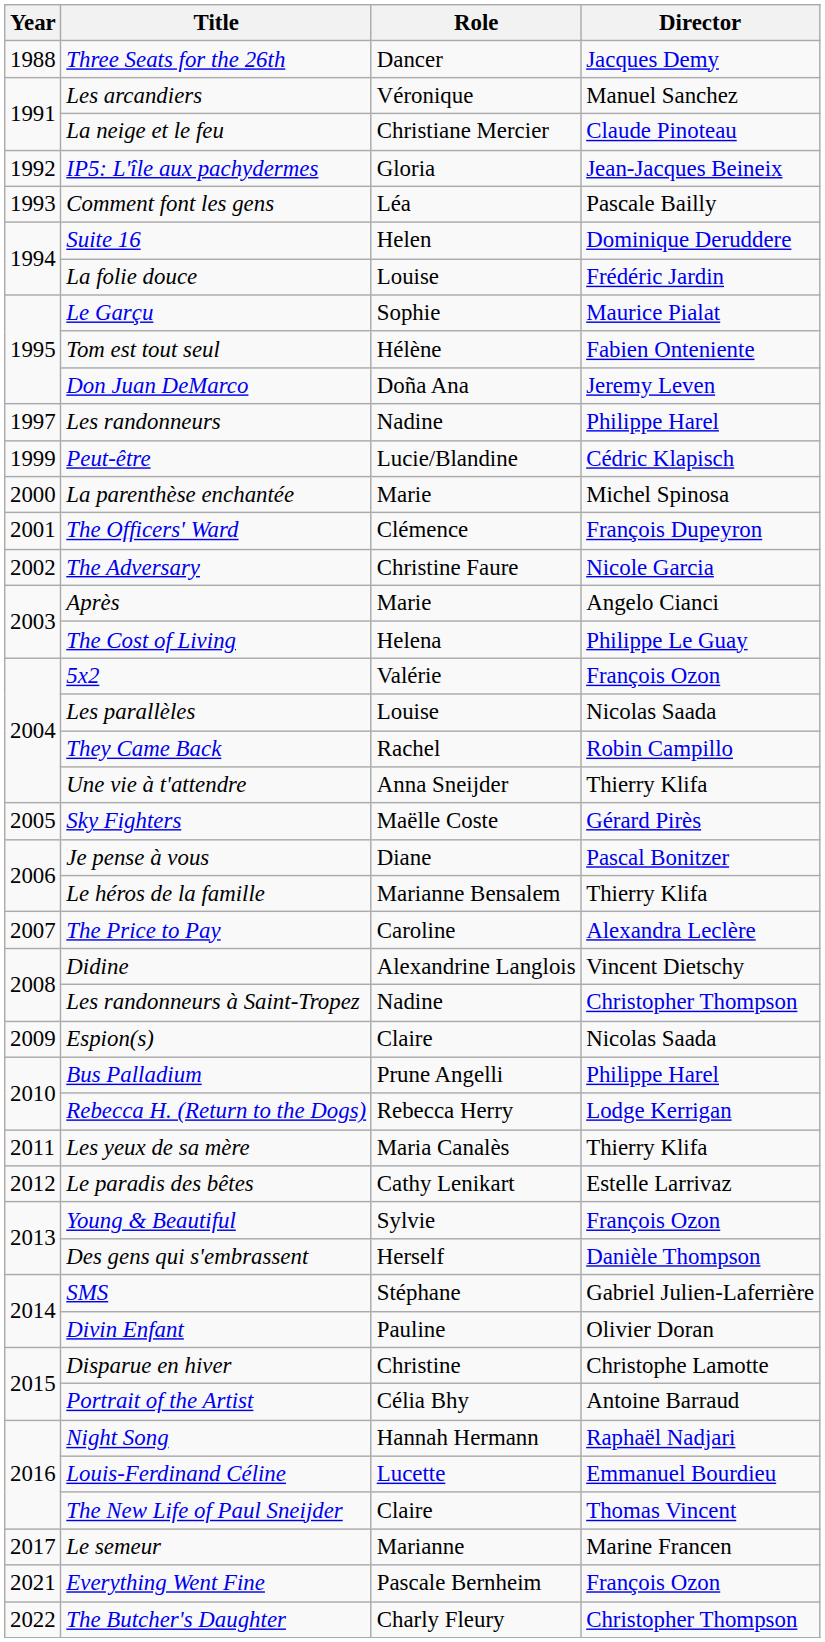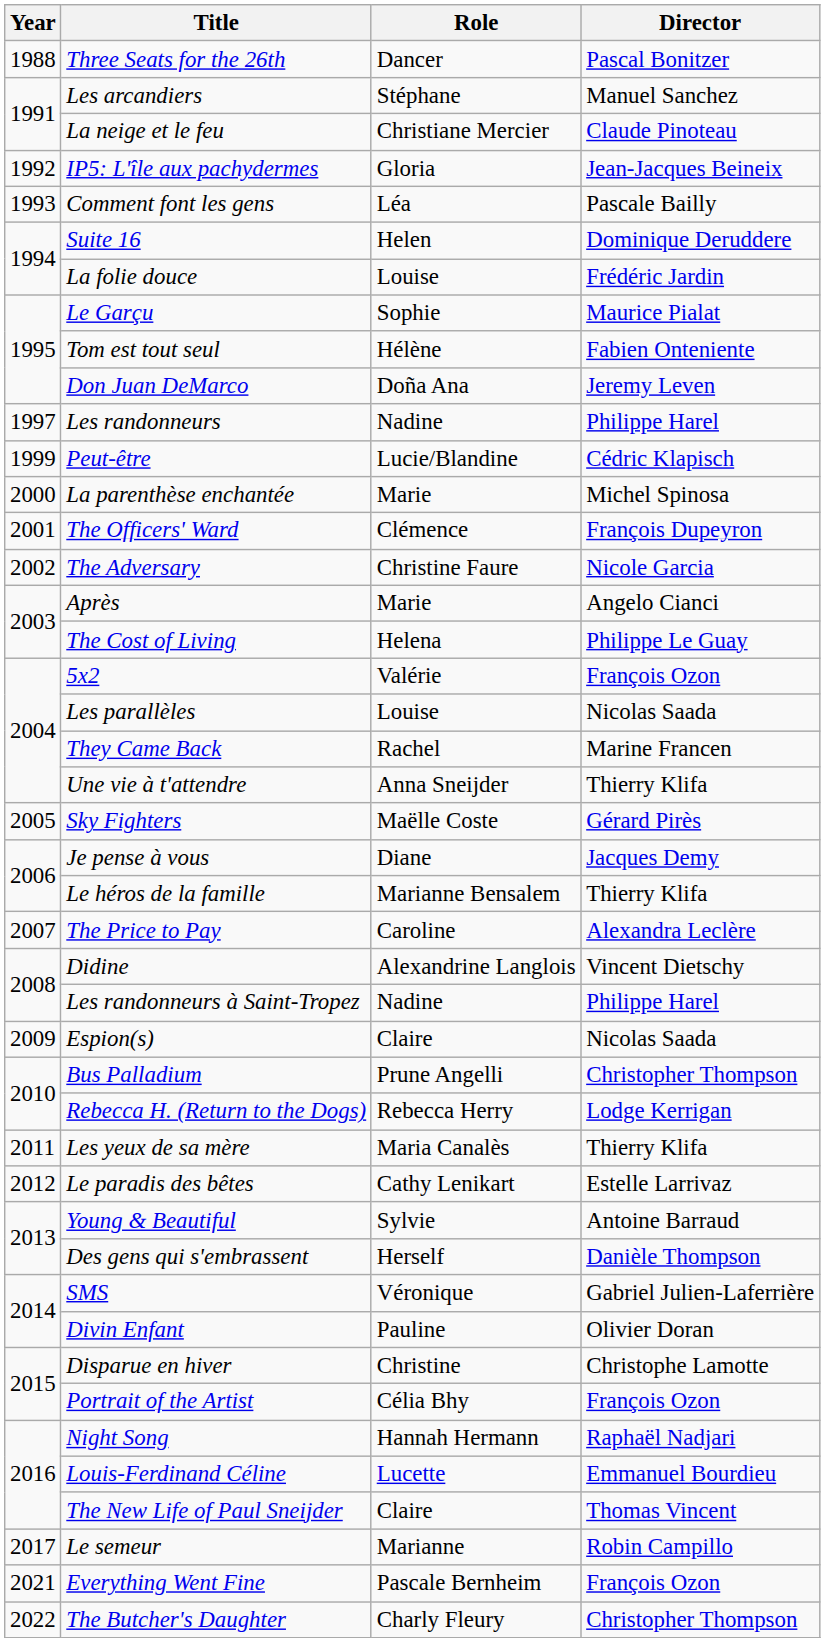 <table class="wikitable sortable">
 <tr>
 <th>Year</th>
 <th>Title</th>
 <th>Role</th>
 <th>Director</th>
 </tr>
 <tr>
 <td>1988</td>
 <td><em><a href='#'>Three Seats for the 26th</a></em></td>
 <td>Dancer</td>
-<td><a href='#'>Jacques Demy</a></td>
+<td><a href='#'>Pascal Bonitzer</a></td>
 </tr>
 <tr>
 <td rowspan=2>1991</td>
 <td><em>Les arcandiers</em></td>
-<td>Véronique</td>
+<td>Stéphane</td>
 <td>Manuel Sanchez</td>
 </tr>
 <tr>
 <td><em>La neige et le feu</em></td>
 <td>Christiane Mercier</td>
 <td><a href='#'>Claude Pinoteau</a></td>
 </tr>
 <tr>
 <td>1992</td>
 <td><em><a href='#'>IP5: L'île aux pachydermes</a></em></td>
 <td>Gloria</td>
 <td><a href='#'>Jean-Jacques Beineix</a></td>
 </tr>
 <tr>
 <td>1993</td>
 <td><em>Comment font les gens</em></td>
 <td>Léa</td>
 <td>Pascale Bailly</td>
 </tr>
 <tr>
 <td rowspan=2>1994</td>
 <td><em><a href='#'>Suite 16</a></em></td>
 <td>Helen</td>
 <td><a href='#'>Dominique Deruddere</a></td>
 </tr>
 <tr>
 <td><em>La folie douce</em></td>
 <td>Louise</td>
 <td><a href='#'>Frédéric Jardin</a></td>
 </tr>
 <tr>
 <td rowspan=3>1995</td>
 <td><em><a href='#'>Le Garçu</a></em></td>
 <td>Sophie</td>
 <td><a href='#'>Maurice Pialat</a></td>
 </tr>
 <tr>
 <td><em>Tom est tout seul</em></td>
 <td>Hélène</td>
 <td><a href='#'>Fabien Onteniente</a></td>
 </tr>
 <tr>
 <td><em><a href='#'>Don Juan DeMarco</a></em></td>
 <td>Doña Ana</td>
 <td><a href='#'>Jeremy Leven</a></td>
 </tr>
 <tr>
 <td>1997</td>
 <td><em>Les randonneurs</em></td>
 <td>Nadine</td>
 <td><a href='#'>Philippe Harel</a></td>
 </tr>
 <tr>
 <td>1999</td>
 <td><em><a href='#'>Peut-être</a></em></td>
 <td>Lucie/Blandine</td>
 <td><a href='#'>Cédric Klapisch</a></td>
 </tr>
 <tr>
 <td>2000</td>
 <td><em>La parenthèse enchantée</em></td>
 <td>Marie</td>
 <td>Michel Spinosa</td>
 </tr>
 <tr>
 <td>2001</td>
 <td><em><a href='#'>The Officers' Ward</a></em></td>
 <td>Clémence</td>
 <td><a href='#'>François Dupeyron</a></td>
 </tr>
 <tr>
 <td>2002</td>
 <td><em><a href='#'>The Adversary</a></em></td>
 <td>Christine Faure</td>
 <td><a href='#'>Nicole Garcia</a></td>
 </tr>
 <tr>
 <td rowspan=2>2003</td>
 <td><em>Après</em></td>
 <td>Marie</td>
 <td>Angelo Cianci</td>
 </tr>
 <tr>
 <td><em><a href='#'>The Cost of Living</a></em></td>
 <td>Helena</td>
 <td><a href='#'>Philippe Le Guay</a></td>
 </tr>
 <tr>
 <td rowspan=4>2004</td>
 <td><em><a href='#'>5x2</a></em></td>
 <td>Valérie</td>
 <td><a href='#'>François Ozon</a></td>
 </tr>
 <tr>
 <td><em>Les parallèles</em></td>
 <td>Louise</td>
 <td>Nicolas Saada</td>
 </tr>
 <tr>
 <td><em><a href='#'>They Came Back</a></em></td>
 <td>Rachel</td>
-<td><a href='#'>Robin Campillo</a></td>
+<td>Marine Francen</td>
 </tr>
 <tr>
 <td><em>Une vie à t'attendre</em></td>
 <td>Anna Sneijder</td>
 <td>Thierry Klifa</td>
 </tr>
 <tr>
 <td>2005</td>
 <td><em><a href='#'>Sky Fighters</a></em></td>
 <td>Maëlle Coste</td>
 <td><a href='#'>Gérard Pirès</a></td>
 </tr>
 <tr>
 <td rowspan=2>2006</td>
 <td><em>Je pense à vous</em></td>
 <td>Diane</td>
-<td><a href='#'>Pascal Bonitzer</a></td>
+<td><a href='#'>Jacques Demy</a></td>
 </tr>
 <tr>
 <td><em>Le héros de la famille</em></td>
 <td>Marianne Bensalem</td>
 <td>Thierry Klifa</td>
 </tr>
 <tr>
 <td>2007</td>
 <td><em><a href='#'>The Price to Pay</a></em></td>
 <td>Caroline</td>
 <td><a href='#'>Alexandra Leclère</a></td>
 </tr>
 <tr>
 <td rowspan=2>2008</td>
 <td><em>Didine</em></td>
 <td>Alexandrine Langlois</td>
 <td>Vincent Dietschy</td>
 </tr>
 <tr>
 <td><em>Les randonneurs à Saint-Tropez</em></td>
 <td>Nadine</td>
-<td><a href='#'>Christopher Thompson</a></td>
+<td><a href='#'>Philippe Harel</a></td>
 </tr>
 <tr>
 <td>2009</td>
 <td><em>Espion(s)</em></td>
 <td>Claire</td>
 <td>Nicolas Saada</td>
 </tr>
 <tr>
 <td rowspan=2>2010</td>
 <td><em><a href='#'>Bus Palladium</a></em></td>
 <td>Prune Angelli</td>
-<td><a href='#'>Philippe Harel</a></td>
+<td><a href='#'>Christopher Thompson</a></td>
 </tr>
 <tr>
 <td><em><a href='#'>Rebecca H. (Return to the Dogs)</a></em></td>
 <td>Rebecca Herry</td>
 <td><a href='#'>Lodge Kerrigan</a></td>
 </tr>
 <tr>
 <td>2011</td>
 <td><em>Les yeux de sa mère</em></td>
 <td>Maria Canalès</td>
 <td>Thierry Klifa</td>
 </tr>
 <tr>
 <td>2012</td>
 <td><em>Le paradis des bêtes</em></td>
 <td>Cathy Lenikart</td>
 <td>Estelle Larrivaz</td>
 </tr>
 <tr>
 <td rowspan=2>2013</td>
 <td><em><a href='#'>Young & Beautiful</a></em></td>
 <td>Sylvie</td>
-<td><a href='#'>François Ozon</a></td>
+<td>Antoine Barraud</td>
 </tr>
 <tr>
 <td><em>Des gens qui s'embrassent</em></td>
 <td>Herself</td>
 <td><a href='#'>Danièle Thompson</a></td>
 </tr>
 <tr>
 <td rowspan=2>2014</td>
 <td><em><a href='#'>SMS</a></em></td>
-<td>Stéphane</td>
+<td>Véronique</td>
 <td>Gabriel Julien-Laferrière</td>
 </tr>
 <tr>
 <td><em><a href='#'>Divin Enfant</a></em></td>
 <td>Pauline</td>
 <td>Olivier Doran</td>
 </tr>
 <tr>
 <td rowspan=2>2015</td>
 <td><em>Disparue en hiver</em></td>
 <td>Christine</td>
 <td>Christophe Lamotte</td>
 </tr>
 <tr>
 <td><em><a href='#'>Portrait of the Artist</a></em></td>
 <td>Célia Bhy</td>
-<td>Antoine Barraud</td>
+<td><a href='#'>François Ozon</a></td>
 </tr>
 <tr>
 <td rowspan=3>2016</td>
 <td><em><a href='#'>Night Song</a></em></td>
 <td>Hannah Hermann</td>
 <td><a href='#'>Raphaël Nadjari</a></td>
 </tr>
 <tr>
 <td><em><a href='#'>Louis-Ferdinand Céline</a></em></td>
 <td><a href='#'>Lucette</a></td>
 <td><a href='#'>Emmanuel Bourdieu</a></td>
 </tr>
 <tr>
 <td><em><a href='#'>The New Life of Paul Sneijder</a></em></td>
 <td>Claire</td>
 <td><a href='#'>Thomas Vincent</a></td>
 </tr>
 <tr>
 <td>2017</td>
 <td><em>Le semeur</em></td>
 <td>Marianne</td>
-<td>Marine Francen</td>
+<td><a href='#'>Robin Campillo</a></td>
 </tr>
 <tr>
 <td>2021</td>
 <td><em><a href='#'>Everything Went Fine</a></em></td>
 <td>Pascale Bernheim</td>
 <td><a href='#'>François Ozon</a></td>
 </tr>
 <tr>
 <td>2022</td>
 <td><em><a href='#'>The Butcher's Daughter</a></em></td>
 <td>Charly Fleury</td>
 <td><a href='#'>Christopher Thompson</a></td>
 </tr>
 <tr>
 </tr>
 </table>
